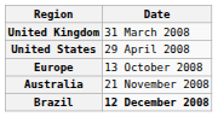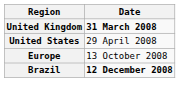 <table class="wikitable plainrowheaders">
 <tr>
 <th scope="col">Region</th>
 <th scope="col">Date</th>
 </tr>
 <tr>
 <th scope="row">United Kingdom</th>
-<td>31 March 2008</td>
+<td><strong>31 March 2008</strong></td>
 </tr>
 <tr>
 <th scope="row">United States</th>
 <td>29 April 2008</td>
 </tr>
 <tr>
 <th scope="row">Europe</th>
 <td>13 October 2008</td>
 </tr>
 <tr>
-<th scope="row">Australia</th>
-<td>21 November 2008</td>
-</tr>
-<tr>
 <th scope="row">Brazil</th>
 <td><strong>12 December 2008</strong></td>
 </tr>
 </table>
